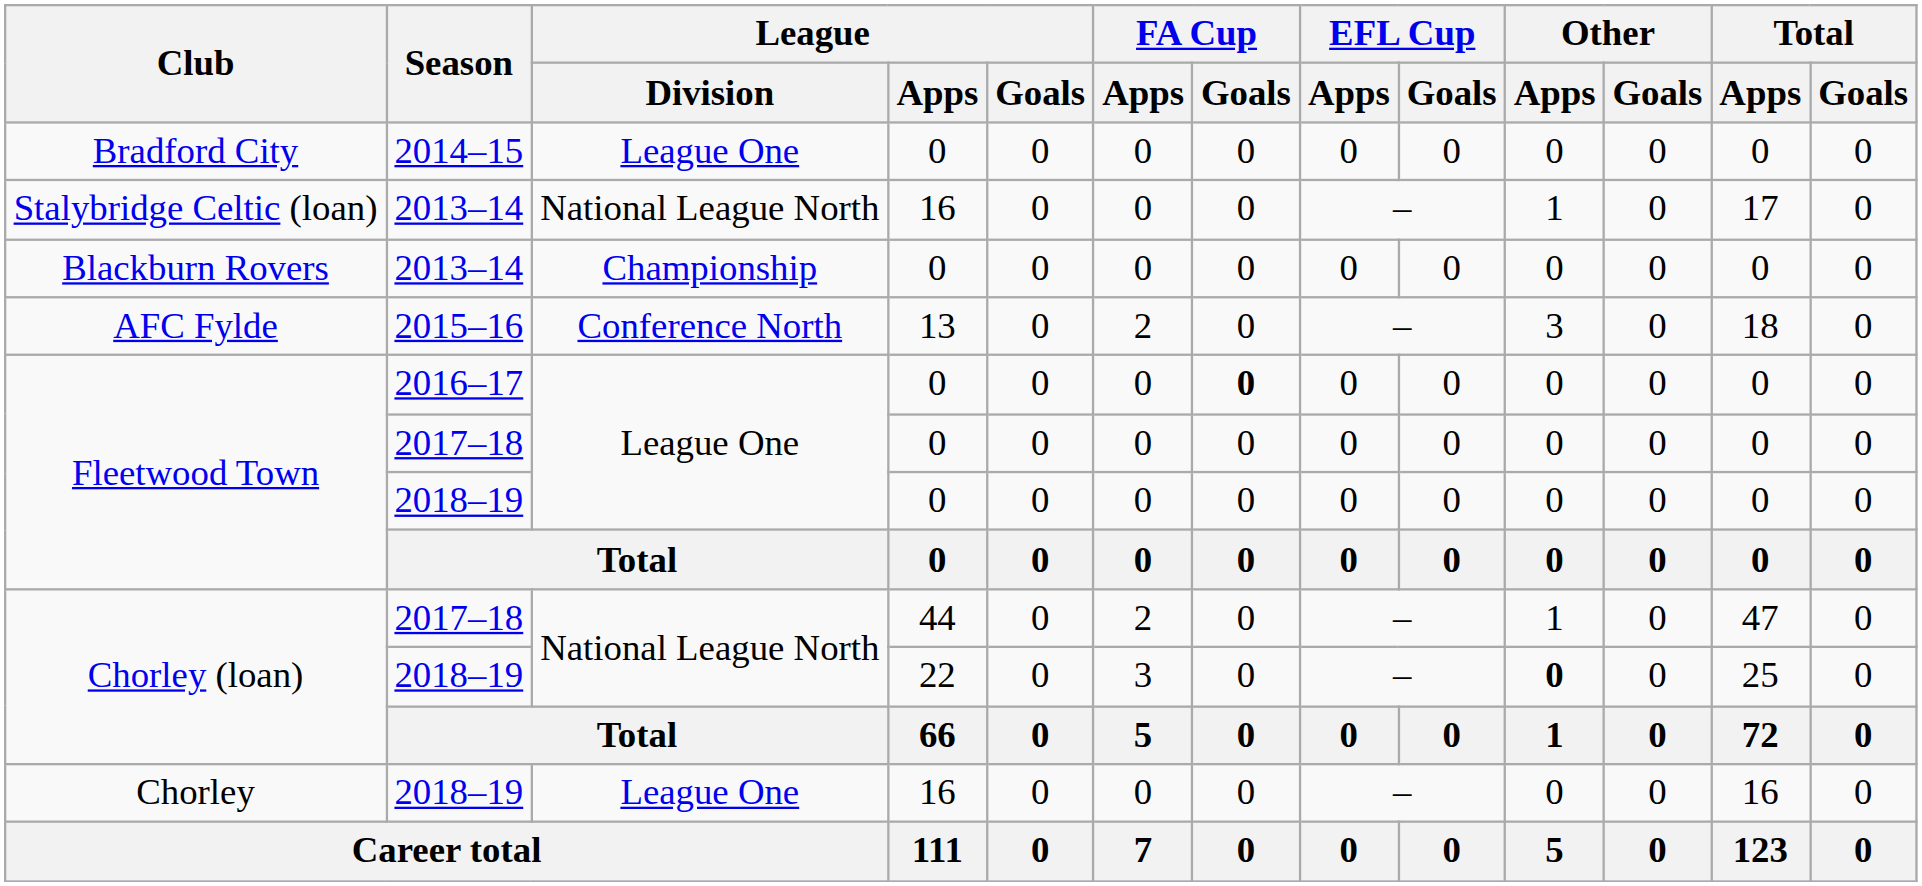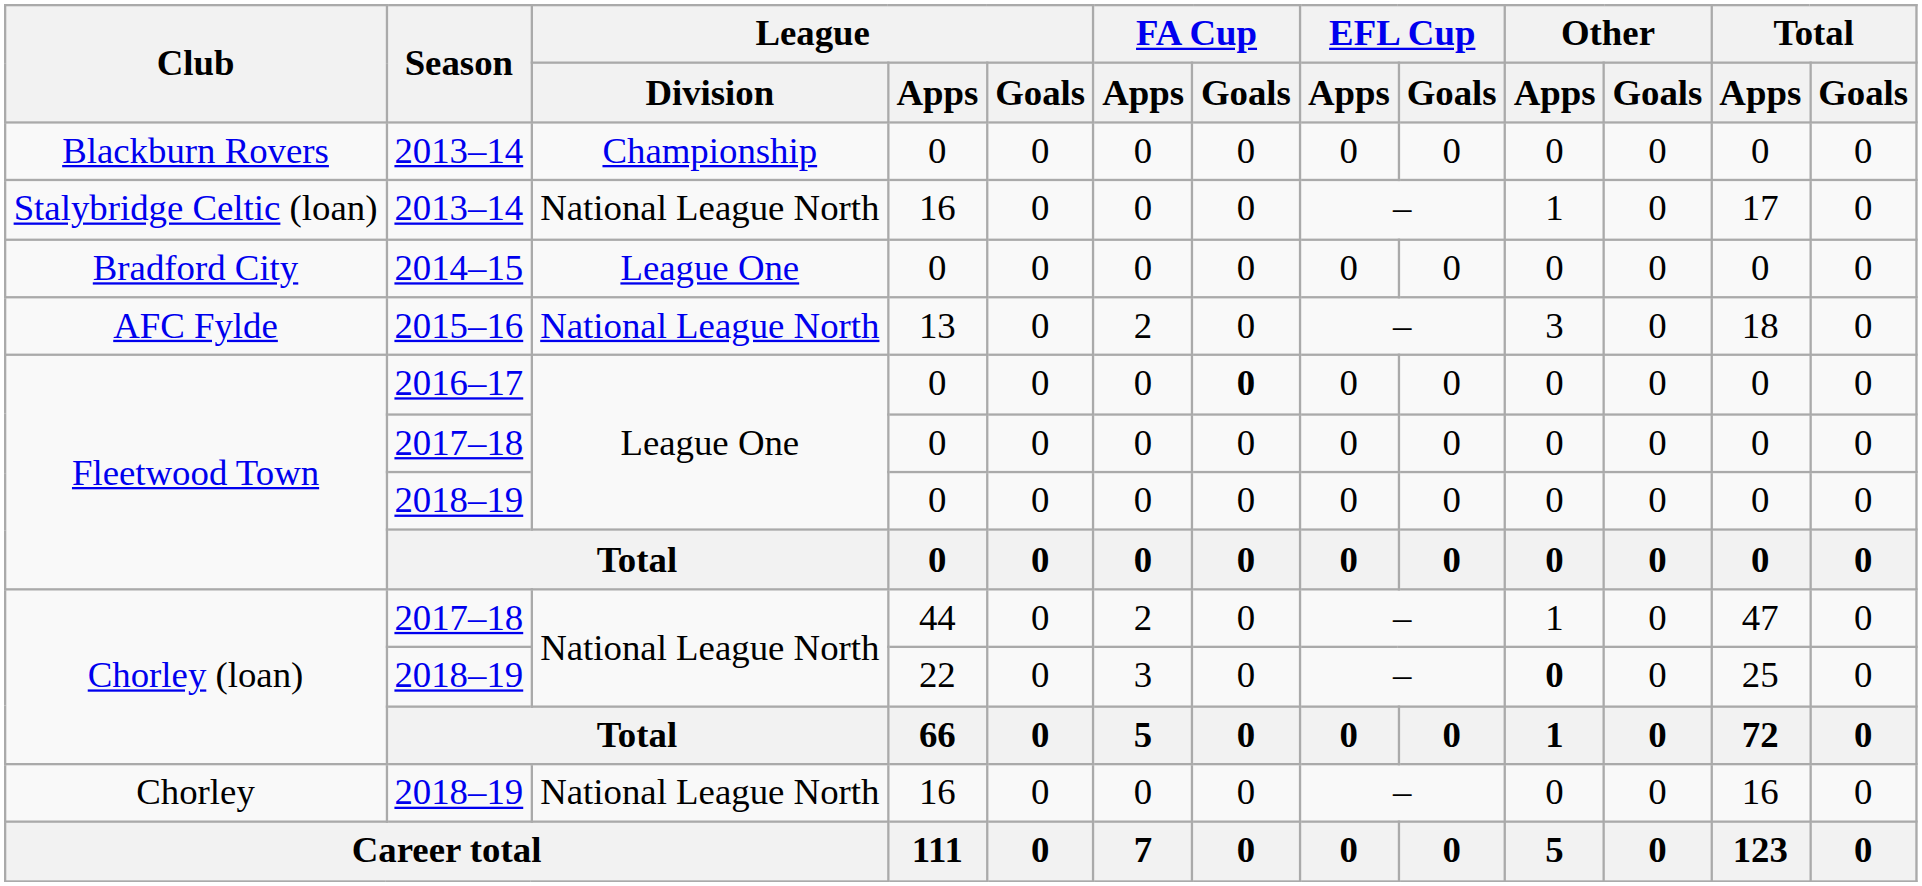 <table class=wikitable style=text-align:center>
 <tr>
 <th rowspan="2">Club</th>
 <th rowspan="2">Season</th>
 <th colspan="3">League</th>
 <th colspan="2"><a href='#'>FA Cup</a></th>
 <th colspan="2"><a href='#'>EFL Cup</a></th>
 <th colspan="2">Other</th>
 <th colspan="2">Total</th>
 </tr>
 <tr>
 <th>Division</th>
 <th>Apps</th>
 <th>Goals</th>
 <th>Apps</th>
 <th>Goals</th>
 <th>Apps</th>
 <th>Goals</th>
 <th>Apps</th>
 <th>Goals</th>
 <th>Apps</th>
 <th>Goals</th>
 </tr>
 <tr>
-<td><a href='#'>Bradford City</a></td>
-<td><a href='#'>2014–15</a></td>
-<td><a href='#'>League One</a></td>
+<td><a href='#'>Blackburn Rovers</a></td>
+<td><a href='#'>2013–14</a></td>
+<td><a href='#'>Championship</a></td>
 <td>0</td>
 <td>0</td>
 <td>0</td>
 <td>0</td>
 <td>0</td>
 <td>0</td>
 <td>0</td>
 <td>0</td>
 <td>0</td>
 <td>0</td>
 </tr>
 <tr>
 <td><a href='#'>Stalybridge Celtic</a> (loan)</td>
 <td><a href='#'>2013–14</a></td>
 <td>National League North</td>
 <td>16</td>
 <td>0</td>
 <td>0</td>
 <td>0</td>
 <td colspan="2">–</td>
 <td>1</td>
 <td>0</td>
 <td>17</td>
 <td>0</td>
 </tr>
 <tr>
-<td><a href='#'>Blackburn Rovers</a></td>
-<td><a href='#'>2013–14</a></td>
-<td><a href='#'>Championship</a></td>
+<td><a href='#'>Bradford City</a></td>
+<td><a href='#'>2014–15</a></td>
+<td><a href='#'>League One</a></td>
 <td>0</td>
 <td>0</td>
 <td>0</td>
 <td>0</td>
 <td>0</td>
 <td>0</td>
 <td>0</td>
 <td>0</td>
 <td>0</td>
 <td>0</td>
 </tr>
 <tr>
 <td><a href='#'>AFC Fylde</a></td>
 <td><a href='#'>2015–16</a></td>
-<td><a href='#'>Conference North</a></td>
+<td><a href='#'>National League North</a></td>
 <td>13</td>
 <td>0</td>
 <td>2</td>
 <td>0</td>
 <td colspan="2">–</td>
 <td>3</td>
 <td>0</td>
 <td>18</td>
 <td>0</td>
 </tr>
 <tr>
 <td rowspan="4"><a href='#'>Fleetwood Town</a></td>
 <td><a href='#'>2016–17</a></td>
 <td rowspan="3">League One</td>
 <td>0</td>
 <td>0</td>
 <td>0</td>
 <td><strong>0</strong></td>
 <td>0</td>
 <td>0</td>
 <td>0</td>
 <td>0</td>
 <td>0</td>
 <td>0</td>
 </tr>
 <tr>
 <td><a href='#'>2017–18</a></td>
 <td>0</td>
 <td>0</td>
 <td>0</td>
 <td>0</td>
 <td>0</td>
 <td>0</td>
 <td>0</td>
 <td>0</td>
 <td>0</td>
 <td>0</td>
 </tr>
 <tr>
 <td><a href='#'>2018–19</a></td>
 <td>0</td>
 <td>0</td>
 <td>0</td>
 <td>0</td>
 <td>0</td>
 <td>0</td>
 <td>0</td>
 <td>0</td>
 <td>0</td>
 <td>0</td>
 </tr>
 <tr>
 <th colspan="2">Total</th>
 <th>0</th>
 <th>0</th>
 <th>0</th>
 <th>0</th>
 <th>0</th>
 <th>0</th>
 <th>0</th>
 <th>0</th>
 <th>0</th>
 <th>0</th>
 </tr>
 <tr>
 <td rowspan="3"><a href='#'>Chorley</a> (loan)</td>
 <td><a href='#'>2017–18</a></td>
 <td rowspan="2">National League North</td>
 <td>44</td>
 <td>0</td>
 <td>2</td>
 <td>0</td>
 <td colspan="2">–</td>
 <td>1</td>
 <td>0</td>
 <td>47</td>
 <td>0</td>
 </tr>
 <tr>
 <td><a href='#'>2018–19</a></td>
 <td>22</td>
 <td>0</td>
 <td>3</td>
 <td>0</td>
 <td colspan="2">–</td>
 <td><strong>0</strong></td>
 <td>0</td>
 <td>25</td>
 <td>0</td>
 </tr>
 <tr>
 <th colspan="2">Total</th>
 <th>66</th>
 <th>0</th>
 <th>5</th>
 <th>0</th>
 <th>0</th>
 <th>0</th>
 <th>1</th>
 <th>0</th>
 <th>72</th>
 <th>0</th>
 </tr>
 <tr>
 <td>Chorley</td>
 <td><a href='#'>2018–19</a></td>
-<td><a href='#'>League One</a></td>
+<td>National League North</td>
 <td>16</td>
 <td>0</td>
 <td>0</td>
 <td>0</td>
 <td colspan="2">–</td>
 <td>0</td>
 <td>0</td>
 <td>16</td>
 <td>0</td>
 </tr>
 <tr>
 <th colspan="3">Career total</th>
 <th>111</th>
 <th>0</th>
 <th>7</th>
 <th>0</th>
 <th>0</th>
 <th>0</th>
 <th>5</th>
 <th>0</th>
 <th>123</th>
 <th>0</th>
 </tr>
 </table>
